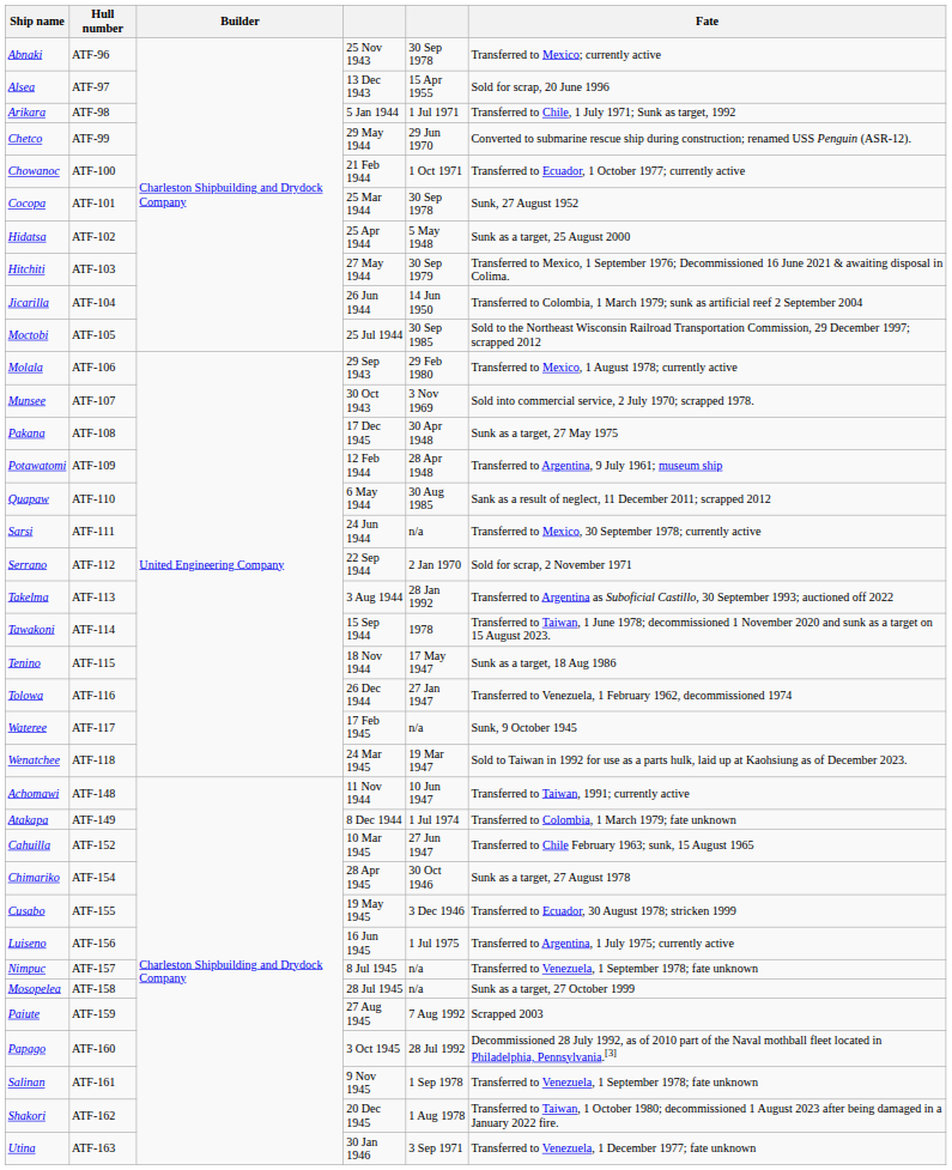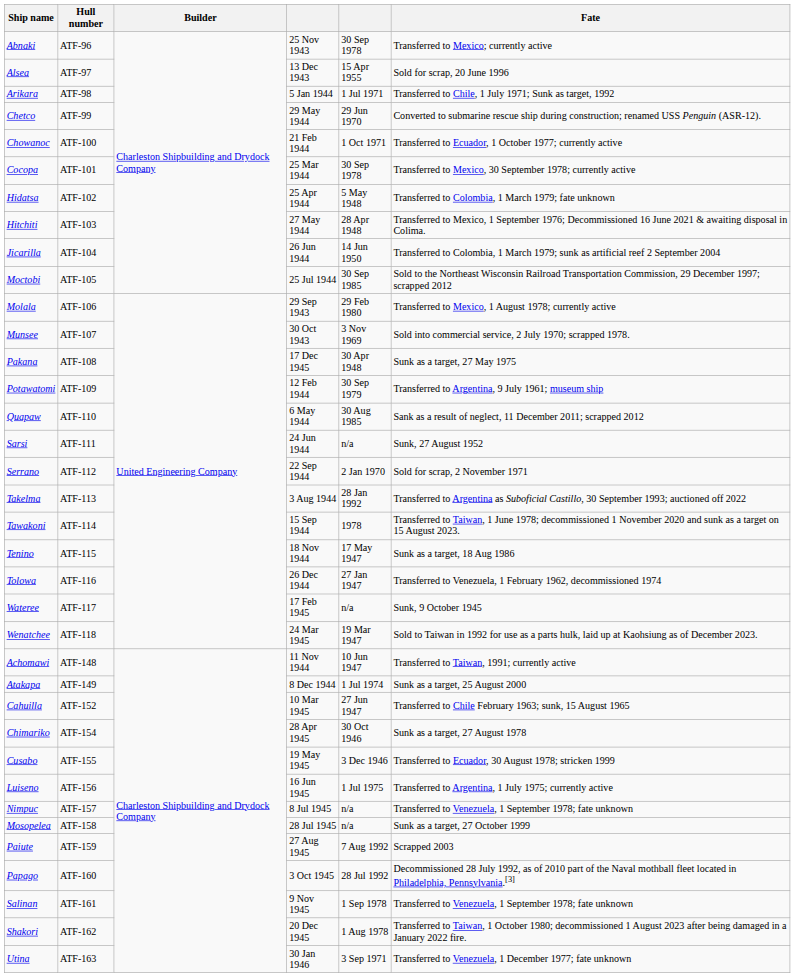 <table class="wikitable sortable">
 <tr>
 <th>Ship name</th>
 <th>Hull number</th>
 <th>Builder</th>
 <th></th>
 <th></th>
 <th>Fate</th>
 </tr>
 <tr>
 <td><a href='#'><em>Abnaki</em></a></td>
 <td>ATF-96</td>
 <td rowspan=10><a href='#'>Charleston Shipbuilding and Drydock Company</a></td>
 <td>25 Nov 1943</td>
 <td>30 Sep 1978</td>
 <td>Transferred to <a href='#'>Mexico</a>; currently active</td>
 </tr>
 <tr>
 <td><a href='#'><em>Alsea</em></a></td>
 <td>ATF-97</td>
 <td>13 Dec 1943</td>
 <td>15 Apr 1955</td>
 <td>Sold for scrap, 20 June 1996</td>
 </tr>
 <tr>
 <td><a href='#'><em>Arikara</em></a></td>
 <td>ATF-98</td>
 <td>5 Jan 1944</td>
 <td>1 Jul 1971</td>
 <td>Transferred to <a href='#'>Chile</a>, 1 July 1971; Sunk as target, 1992</td>
 </tr>
 <tr>
 <td><a href='#'><em>Chetco</em></a></td>
 <td>ATF-99</td>
 <td>29 May 1944</td>
 <td>29 Jun 1970</td>
 <td>Converted to submarine rescue ship during construction; renamed USS <em>Penguin</em> (ASR-12).</td>
 </tr>
 <tr>
 <td><a href='#'><em>Chowanoc</em></a></td>
 <td>ATF-100</td>
 <td>21 Feb 1944</td>
 <td>1 Oct 1971</td>
 <td>Transferred to <a href='#'>Ecuador</a>, 1 October 1977; currently active</td>
 </tr>
 <tr>
 <td><a href='#'><em>Cocopa</em></a></td>
 <td>ATF-101</td>
 <td>25 Mar 1944</td>
 <td>30 Sep 1978</td>
-<td>Sunk, 27 August 1952</td>
+<td>Transferred to <a href='#'>Mexico</a>, 30 September 1978; currently active</td>
 </tr>
 <tr>
 <td><a href='#'><em>Hidatsa</em></a></td>
 <td>ATF-102</td>
 <td>25 Apr 1944</td>
 <td>5 May 1948</td>
-<td>Sunk as a target, 25 August 2000</td>
+<td>Transferred to <a href='#'>Colombia</a>, 1 March 1979; fate unknown</td>
 </tr>
 <tr>
 <td><a href='#'><em>Hitchiti</em></a></td>
 <td>ATF-103</td>
 <td>27 May 1944</td>
-<td>30 Sep 1979</td>
+<td>28 Apr 1948</td>
 <td>Transferred to Mexico, 1 September 1976; Decommissioned 16 June 2021 & awaiting disposal in Colima.</td>
 </tr>
 <tr>
 <td><a href='#'><em>Jicarilla</em></a></td>
 <td>ATF-104</td>
 <td>26 Jun 1944</td>
 <td>14 Jun 1950</td>
 <td>Transferred to Colombia, 1 March 1979; sunk as artificial reef 2 September 2004</td>
 </tr>
 <tr>
 <td><a href='#'><em>Moctobi</em></a></td>
 <td>ATF-105</td>
 <td>25 Jul 1944</td>
 <td>30 Sep 1985</td>
 <td>Sold to the Northeast Wisconsin Railroad Transportation Commission, 29 December 1997; scrapped 2012</td>
 </tr>
 <tr>
 <td><a href='#'><em>Molala</em></a></td>
 <td>ATF-106</td>
 <td rowspan=13><a href='#'>United Engineering Company</a></td>
 <td>29 Sep 1943</td>
 <td>29 Feb 1980</td>
 <td>Transferred to <a href='#'>Mexico</a>, 1 August 1978; currently active</td>
 </tr>
 <tr>
 <td><a href='#'><em>Munsee</em></a></td>
 <td>ATF-107</td>
 <td>30 Oct 1943</td>
 <td>3 Nov 1969</td>
 <td>Sold into commercial service, 2 July 1970; scrapped 1978.</td>
 </tr>
 <tr>
 <td><a href='#'><em>Pakana</em></a></td>
 <td>ATF-108</td>
 <td>17 Dec 1945</td>
 <td>30 Apr 1948</td>
 <td>Sunk as a target, 27 May 1975</td>
 </tr>
 <tr>
 <td><a href='#'><em>Potawatomi</em></a></td>
 <td>ATF-109</td>
 <td>12 Feb 1944</td>
-<td>28 Apr 1948</td>
+<td>30 Sep 1979</td>
 <td>Transferred to <a href='#'>Argentina</a>, 9 July 1961; <a href='#'>museum ship</a></td>
 </tr>
 <tr>
 <td><a href='#'><em>Quapaw</em></a></td>
 <td>ATF-110</td>
 <td>6 May 1944</td>
 <td>30 Aug 1985</td>
 <td>Sank as a result of neglect, 11 December 2011; scrapped 2012</td>
 </tr>
 <tr>
 <td><a href='#'><em>Sarsi</em></a></td>
 <td>ATF-111</td>
 <td>24 Jun 1944</td>
 <td>n/a</td>
-<td>Transferred to <a href='#'>Mexico</a>, 30 September 1978; currently active</td>
+<td>Sunk, 27 August 1952</td>
 </tr>
 <tr>
 <td><a href='#'><em>Serrano</em></a></td>
 <td>ATF-112</td>
 <td>22 Sep 1944</td>
 <td>2 Jan 1970</td>
 <td>Sold for scrap, 2 November 1971</td>
 </tr>
 <tr>
 <td><a href='#'><em>Takelma</em></a></td>
 <td>ATF-113</td>
 <td>3 Aug 1944</td>
 <td>28 Jan 1992</td>
 <td>Transferred to <a href='#'>Argentina</a> as <em>Suboficial Castillo</em>, 30 September 1993; auctioned off 2022</td>
 </tr>
 <tr>
 <td><a href='#'><em>Tawakoni</em></a></td>
 <td>ATF-114</td>
 <td>15 Sep 1944</td>
 <td>1978</td>
 <td>Transferred to <a href='#'>Taiwan</a>, 1 June 1978; decommissioned 1 November 2020 and sunk as a target on 15 August 2023.</td>
 </tr>
 <tr>
 <td><a href='#'><em>Tenino</em></a></td>
 <td>ATF-115</td>
 <td>18 Nov 1944</td>
 <td>17 May 1947</td>
 <td>Sunk as a target, 18 Aug 1986</td>
 </tr>
 <tr>
 <td><em><a href='#'>Tolowa</a></em></td>
 <td>ATF-116</td>
 <td>26 Dec 1944</td>
 <td>27 Jan 1947</td>
 <td>Transferred to Venezuela, 1 February 1962, decommissioned 1974</td>
 </tr>
 <tr>
 <td><a href='#'><em>Wateree</em></a></td>
 <td>ATF-117</td>
 <td>17 Feb 1945</td>
 <td>n/a</td>
 <td>Sunk, 9 October 1945</td>
 </tr>
 <tr>
 <td><a href='#'><em>Wenatchee</em></a></td>
 <td>ATF-118</td>
 <td>24 Mar 1945</td>
 <td>19 Mar 1947</td>
 <td>Sold to Taiwan in 1992 for use as a parts hulk, laid up at Kaohsiung as of December 2023.</td>
 </tr>
 <tr>
 <td><a href='#'><em>Achomawi</em></a></td>
 <td>ATF-148</td>
 <td rowspan=13><a href='#'>Charleston Shipbuilding and Drydock Company</a></td>
 <td>11 Nov 1944</td>
 <td>10 Jun 1947</td>
 <td>Transferred to <a href='#'>Taiwan</a>, 1991; currently active</td>
 </tr>
 <tr>
 <td><a href='#'><em>Atakapa</em></a></td>
 <td>ATF-149</td>
 <td>8 Dec 1944</td>
 <td>1 Jul 1974</td>
-<td>Transferred to <a href='#'>Colombia</a>, 1 March 1979; fate unknown</td>
+<td>Sunk as a target, 25 August 2000</td>
 </tr>
 <tr>
 <td><a href='#'><em>Cahuilla</em></a></td>
 <td>ATF-152</td>
 <td>10 Mar 1945</td>
 <td>27 Jun 1947</td>
 <td>Transferred to <a href='#'>Chile</a> February 1963; sunk, 15 August 1965</td>
 </tr>
 <tr>
 <td><a href='#'><em>Chimariko</em></a></td>
 <td>ATF-154</td>
 <td>28 Apr 1945</td>
 <td>30 Oct 1946</td>
 <td>Sunk as a target, 27 August 1978</td>
 </tr>
 <tr>
 <td><a href='#'><em>Cusabo</em></a></td>
 <td>ATF-155</td>
 <td>19 May 1945</td>
 <td>3 Dec 1946</td>
 <td>Transferred to <a href='#'>Ecuador</a>, 30 August 1978; stricken 1999</td>
 </tr>
 <tr>
 <td><a href='#'><em>Luiseno</em></a></td>
 <td>ATF-156</td>
 <td>16 Jun 1945</td>
 <td>1 Jul 1975</td>
 <td>Transferred to <a href='#'>Argentina</a>, 1 July 1975; currently active</td>
 </tr>
 <tr>
 <td><a href='#'><em>Nimpuc</em></a></td>
 <td>ATF-157</td>
 <td>8 Jul 1945</td>
 <td>n/a</td>
 <td>Transferred to <a href='#'>Venezuela</a>, 1 September 1978; fate unknown</td>
 </tr>
 <tr>
 <td><a href='#'><em>Mosopelea</em></a></td>
 <td>ATF-158</td>
 <td>28 Jul 1945</td>
 <td>n/a</td>
 <td>Sunk as a target, 27 October 1999</td>
 </tr>
 <tr>
 <td><a href='#'><em>Paiute</em></a></td>
 <td>ATF-159</td>
 <td>27 Aug 1945</td>
 <td>7 Aug 1992</td>
 <td>Scrapped 2003</td>
 </tr>
 <tr>
 <td><a href='#'><em>Papago</em></a></td>
 <td>ATF-160</td>
 <td>3 Oct 1945</td>
 <td>28 Jul 1992</td>
 <td>Decommissioned 28 July 1992, as of 2010 part of the Naval mothball fleet located in <a href='#'>Philadelphia, Pennsylvania</a>.<sup>[3]</sup></td>
 </tr>
 <tr>
 <td><a href='#'><em>Salinan</em></a></td>
 <td>ATF-161</td>
 <td>9 Nov 1945</td>
 <td>1 Sep 1978</td>
 <td>Transferred to <a href='#'>Venezuela</a>, 1 September 1978; fate unknown</td>
 </tr>
 <tr>
 <td><a href='#'><em>Shakori</em></a></td>
 <td>ATF-162</td>
 <td>20 Dec 1945</td>
 <td>1 Aug 1978</td>
 <td>Transferred to <a href='#'>Taiwan</a>, 1 October 1980; decommissioned 1 August 2023 after being damaged in a January 2022 fire.</td>
 </tr>
 <tr>
 <td><a href='#'><em>Utina</em></a></td>
 <td>ATF-163</td>
 <td>30 Jan 1946</td>
 <td>3 Sep 1971</td>
 <td>Transferred to <a href='#'>Venezuela</a>, 1 December 1977; fate unknown</td>
 </tr>
 </table>
